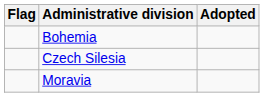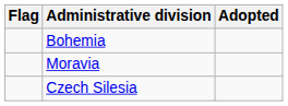 <table class="wikitable sortable">
 <tr>
 <th class="unsortable">Flag</th>
 <th>Administrative division</th>
 <th>Adopted</th>
 </tr>
 <tr>
 <td></td>
 <td><a href='#'>Bohemia</a></td>
 <td></td>
 </tr>
 <tr>
 <td></td>
-<td><a href='#'>Czech Silesia</a></td>
+<td><a href='#'>Moravia</a></td>
 <td></td>
 </tr>
 <tr>
 <td></td>
-<td><a href='#'>Moravia</a></td>
+<td><a href='#'>Czech Silesia</a></td>
 <td></td>
 </tr>
 </table>
